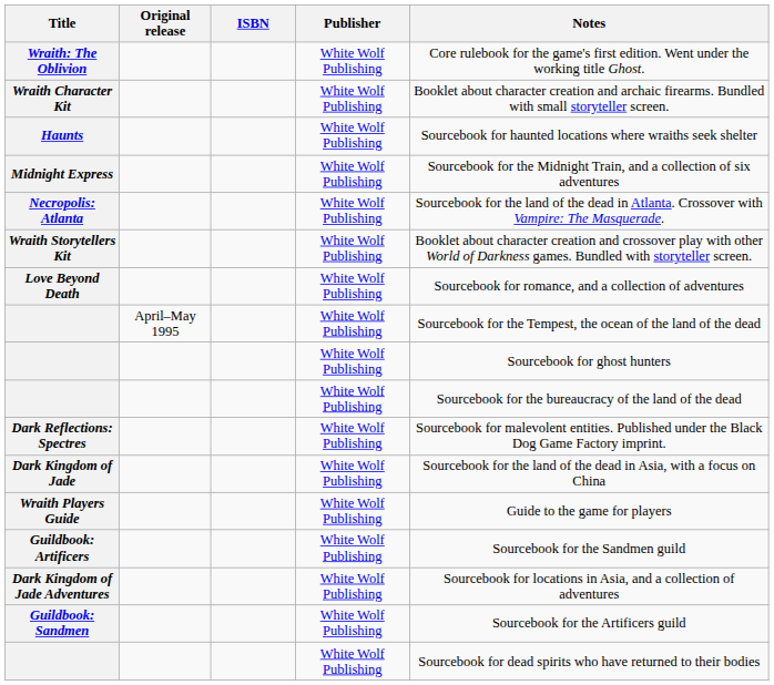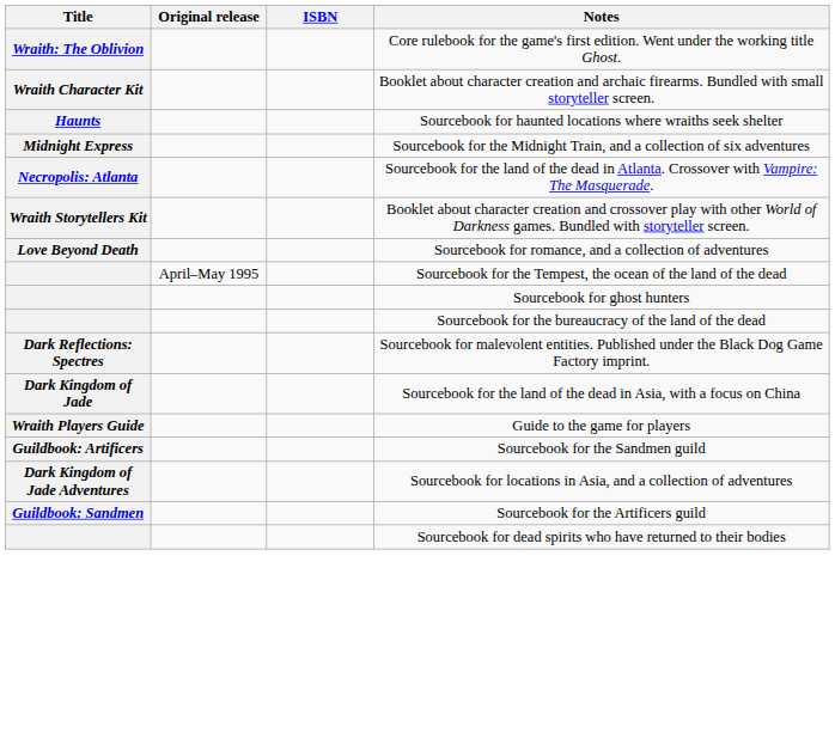 <table class="wikitable sortable plainrowheaders" style="width: 100%;">
 <tr>
 <th scope="col" style="width:15%;">Title</th>
 <th scope="col" style="width:12%;">Original release </th>
 <th scope="col" style="width:11%;"><a href='#'>ISBN</a></th>
-<th scope="col" style="width:15%;">Publisher</th>
 <th scope="col" style="width:47%;" class="unsortable">Notes</th>
 </tr>
 <tr style="text-align: center;">
 <th scope="row" style="text-align:center;"><em><a href='#'>Wraith: The Oblivion</a></em></th>
 <td></td>
 <td></td>
-<td><a href='#'>White Wolf Publishing</a></td>
 <td>Core rulebook for the game's first edition. Went under the working title <em>Ghost</em>.</td>
 </tr>
 <tr style="text-align: center;">
 <th scope="row" style="text-align:center;"><em>Wraith Character Kit</em></th>
 <td></td>
 <td></td>
-<td><a href='#'>White Wolf Publishing</a></td>
 <td>Booklet about character creation and archaic firearms. Bundled with small <a href='#'>storyteller</a> screen.</td>
 </tr>
 <tr style="text-align: center;">
 <th scope="row" style="text-align:center;"><em><a href='#'>Haunts</a></em></th>
 <td></td>
 <td></td>
-<td><a href='#'>White Wolf Publishing</a></td>
 <td>Sourcebook for haunted locations where wraiths seek shelter</td>
 </tr>
 <tr style="text-align: center;">
 <th scope="row" style="text-align:center;"><em>Midnight Express</em></th>
 <td></td>
 <td></td>
-<td><a href='#'>White Wolf Publishing</a></td>
 <td>Sourcebook for the Midnight Train, and a collection of six adventures</td>
 </tr>
 <tr style="text-align: center;">
 <th scope="row" style="text-align:center;"><em><a href='#'>Necropolis: Atlanta</a></em></th>
 <td></td>
 <td></td>
-<td><a href='#'>White Wolf Publishing</a></td>
 <td>Sourcebook for the land of the dead in <a href='#'>Atlanta</a>. Crossover with <em><a href='#'>Vampire: The Masquerade</a></em>.</td>
 </tr>
 <tr style="text-align: center;">
 <th scope="row" style="text-align:center;"><em>Wraith Storytellers Kit</em></th>
 <td></td>
 <td></td>
-<td><a href='#'>White Wolf Publishing</a></td>
 <td>Booklet about character creation and crossover play with other <em>World of Darkness</em> games. Bundled with <a href='#'>storyteller</a> screen.</td>
 </tr>
 <tr style="text-align: center;">
 <th scope="row" style="text-align:center;"><em>Love Beyond Death</em></th>
 <td></td>
 <td></td>
-<td><a href='#'>White Wolf Publishing</a></td>
 <td>Sourcebook for romance, and a collection of adventures</td>
 </tr>
 <tr style="text-align: center;">
 <th scope="row" style="text-align:center;"></th>
 <td>April–May 1995</td>
 <td></td>
-<td><a href='#'>White Wolf Publishing</a></td>
 <td>Sourcebook for the Tempest, the ocean of the land of the dead</td>
 </tr>
 <tr style="text-align: center;">
 <th scope="row" style="text-align:center;"></th>
 <td></td>
 <td></td>
-<td><a href='#'>White Wolf Publishing</a></td>
 <td>Sourcebook for ghost hunters</td>
 </tr>
 <tr style="text-align: center;">
 <th scope="row" style="text-align:center;"></th>
 <td></td>
 <td></td>
-<td><a href='#'>White Wolf Publishing</a></td>
 <td>Sourcebook for the bureaucracy of the land of the dead</td>
 </tr>
 <tr style="text-align: center;">
 <th scope="row" style="text-align:center;"><em>Dark Reflections: Spectres</em></th>
 <td></td>
 <td></td>
-<td><a href='#'>White Wolf Publishing</a></td>
 <td>Sourcebook for malevolent entities. Published under the Black Dog Game Factory imprint.</td>
 </tr>
 <tr style="text-align: center;">
 <th scope="row" style="text-align:center;"><em>Dark Kingdom of Jade</em></th>
 <td></td>
 <td></td>
-<td><a href='#'>White Wolf Publishing</a></td>
 <td>Sourcebook for the land of the dead in Asia, with a focus on China</td>
 </tr>
 <tr style="text-align: center;">
 <th scope="row" style="text-align:center;"><em>Wraith Players Guide</em></th>
 <td></td>
 <td></td>
-<td><a href='#'>White Wolf Publishing</a></td>
 <td>Guide to the game for players</td>
 </tr>
 <tr style="text-align: center;">
 <th scope="row" style="text-align:center;"><em>Guildbook: Artificers</em></th>
 <td></td>
 <td></td>
-<td><a href='#'>White Wolf Publishing</a></td>
 <td>Sourcebook for the Sandmen guild</td>
 </tr>
 <tr style="text-align: center;">
 <th scope="row" style="text-align:center;"><em>Dark Kingdom of Jade Adventures</em></th>
 <td></td>
 <td></td>
-<td><a href='#'>White Wolf Publishing</a></td>
 <td>Sourcebook for locations in Asia, and a collection of adventures</td>
 </tr>
 <tr style="text-align: center;">
 <th scope="row" style="text-align:center;"><em><a href='#'>Guildbook: Sandmen</a></em></th>
 <td></td>
 <td></td>
-<td><a href='#'>White Wolf Publishing</a></td>
 <td>Sourcebook for the Artificers guild</td>
 </tr>
 <tr style="text-align: center;">
 <th scope="row" style="text-align:center;"></th>
 <td></td>
 <td></td>
-<td><a href='#'>White Wolf Publishing</a></td>
 <td>Sourcebook for dead spirits who have returned to their bodies</td>
 </tr>
 </table>
